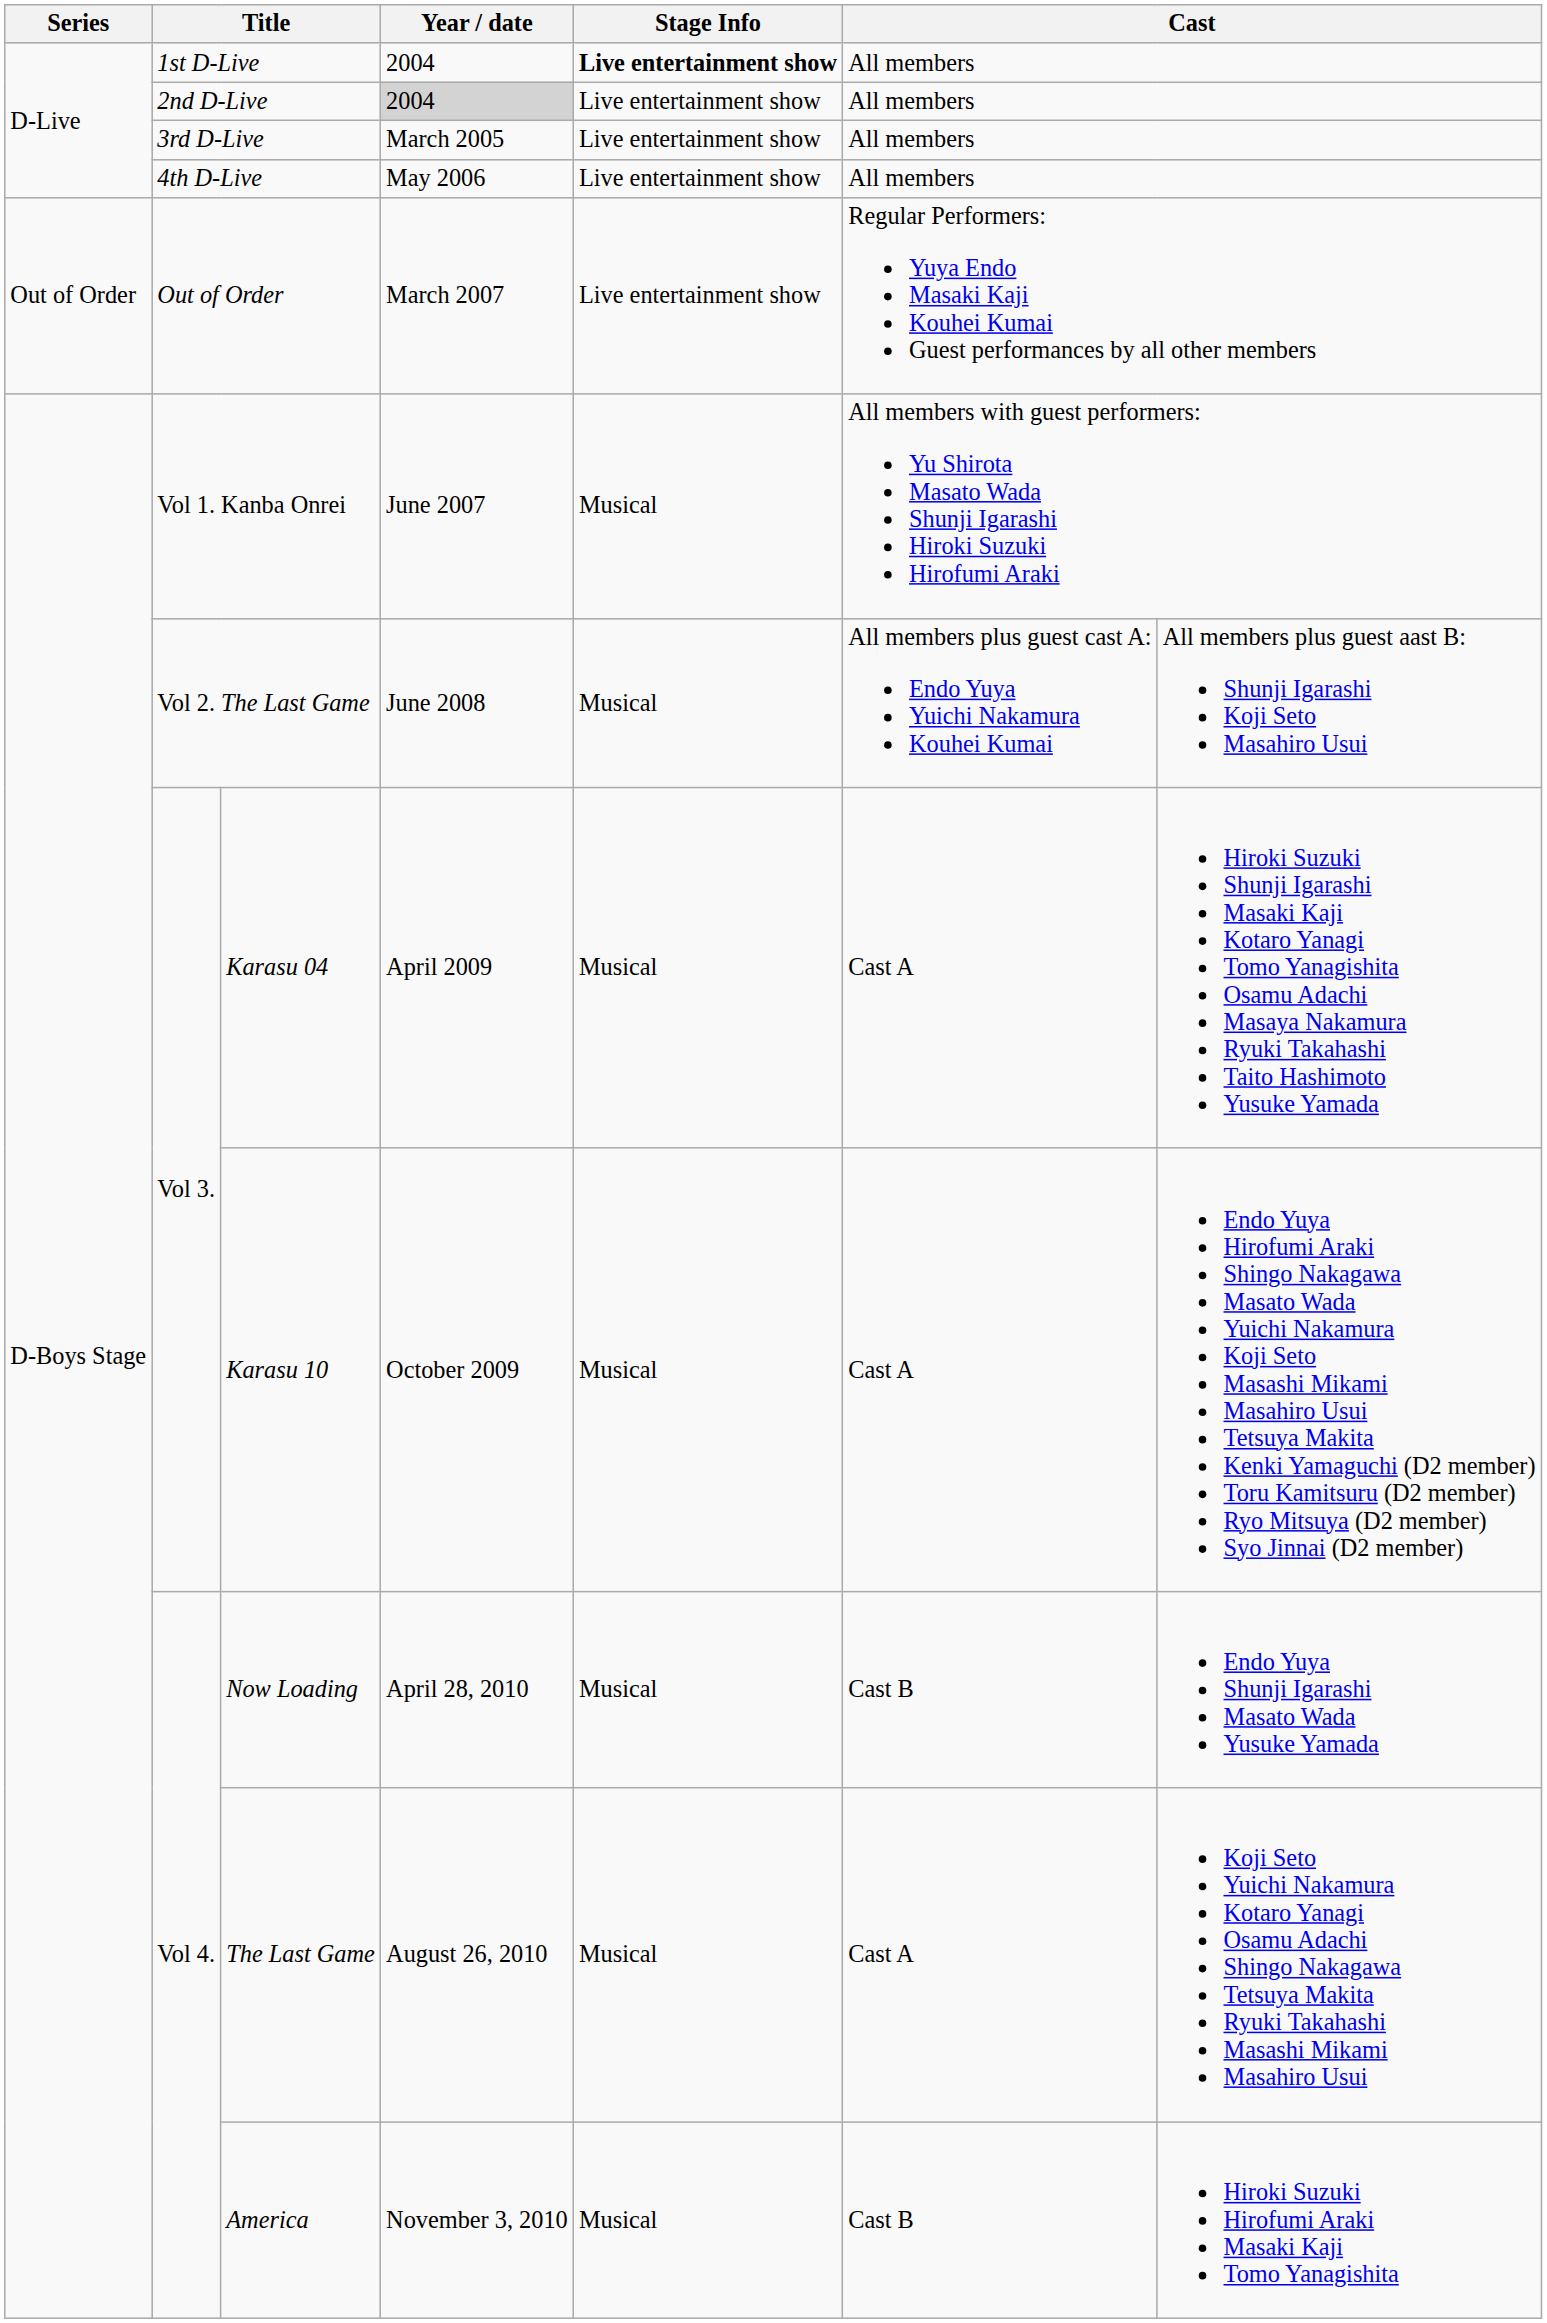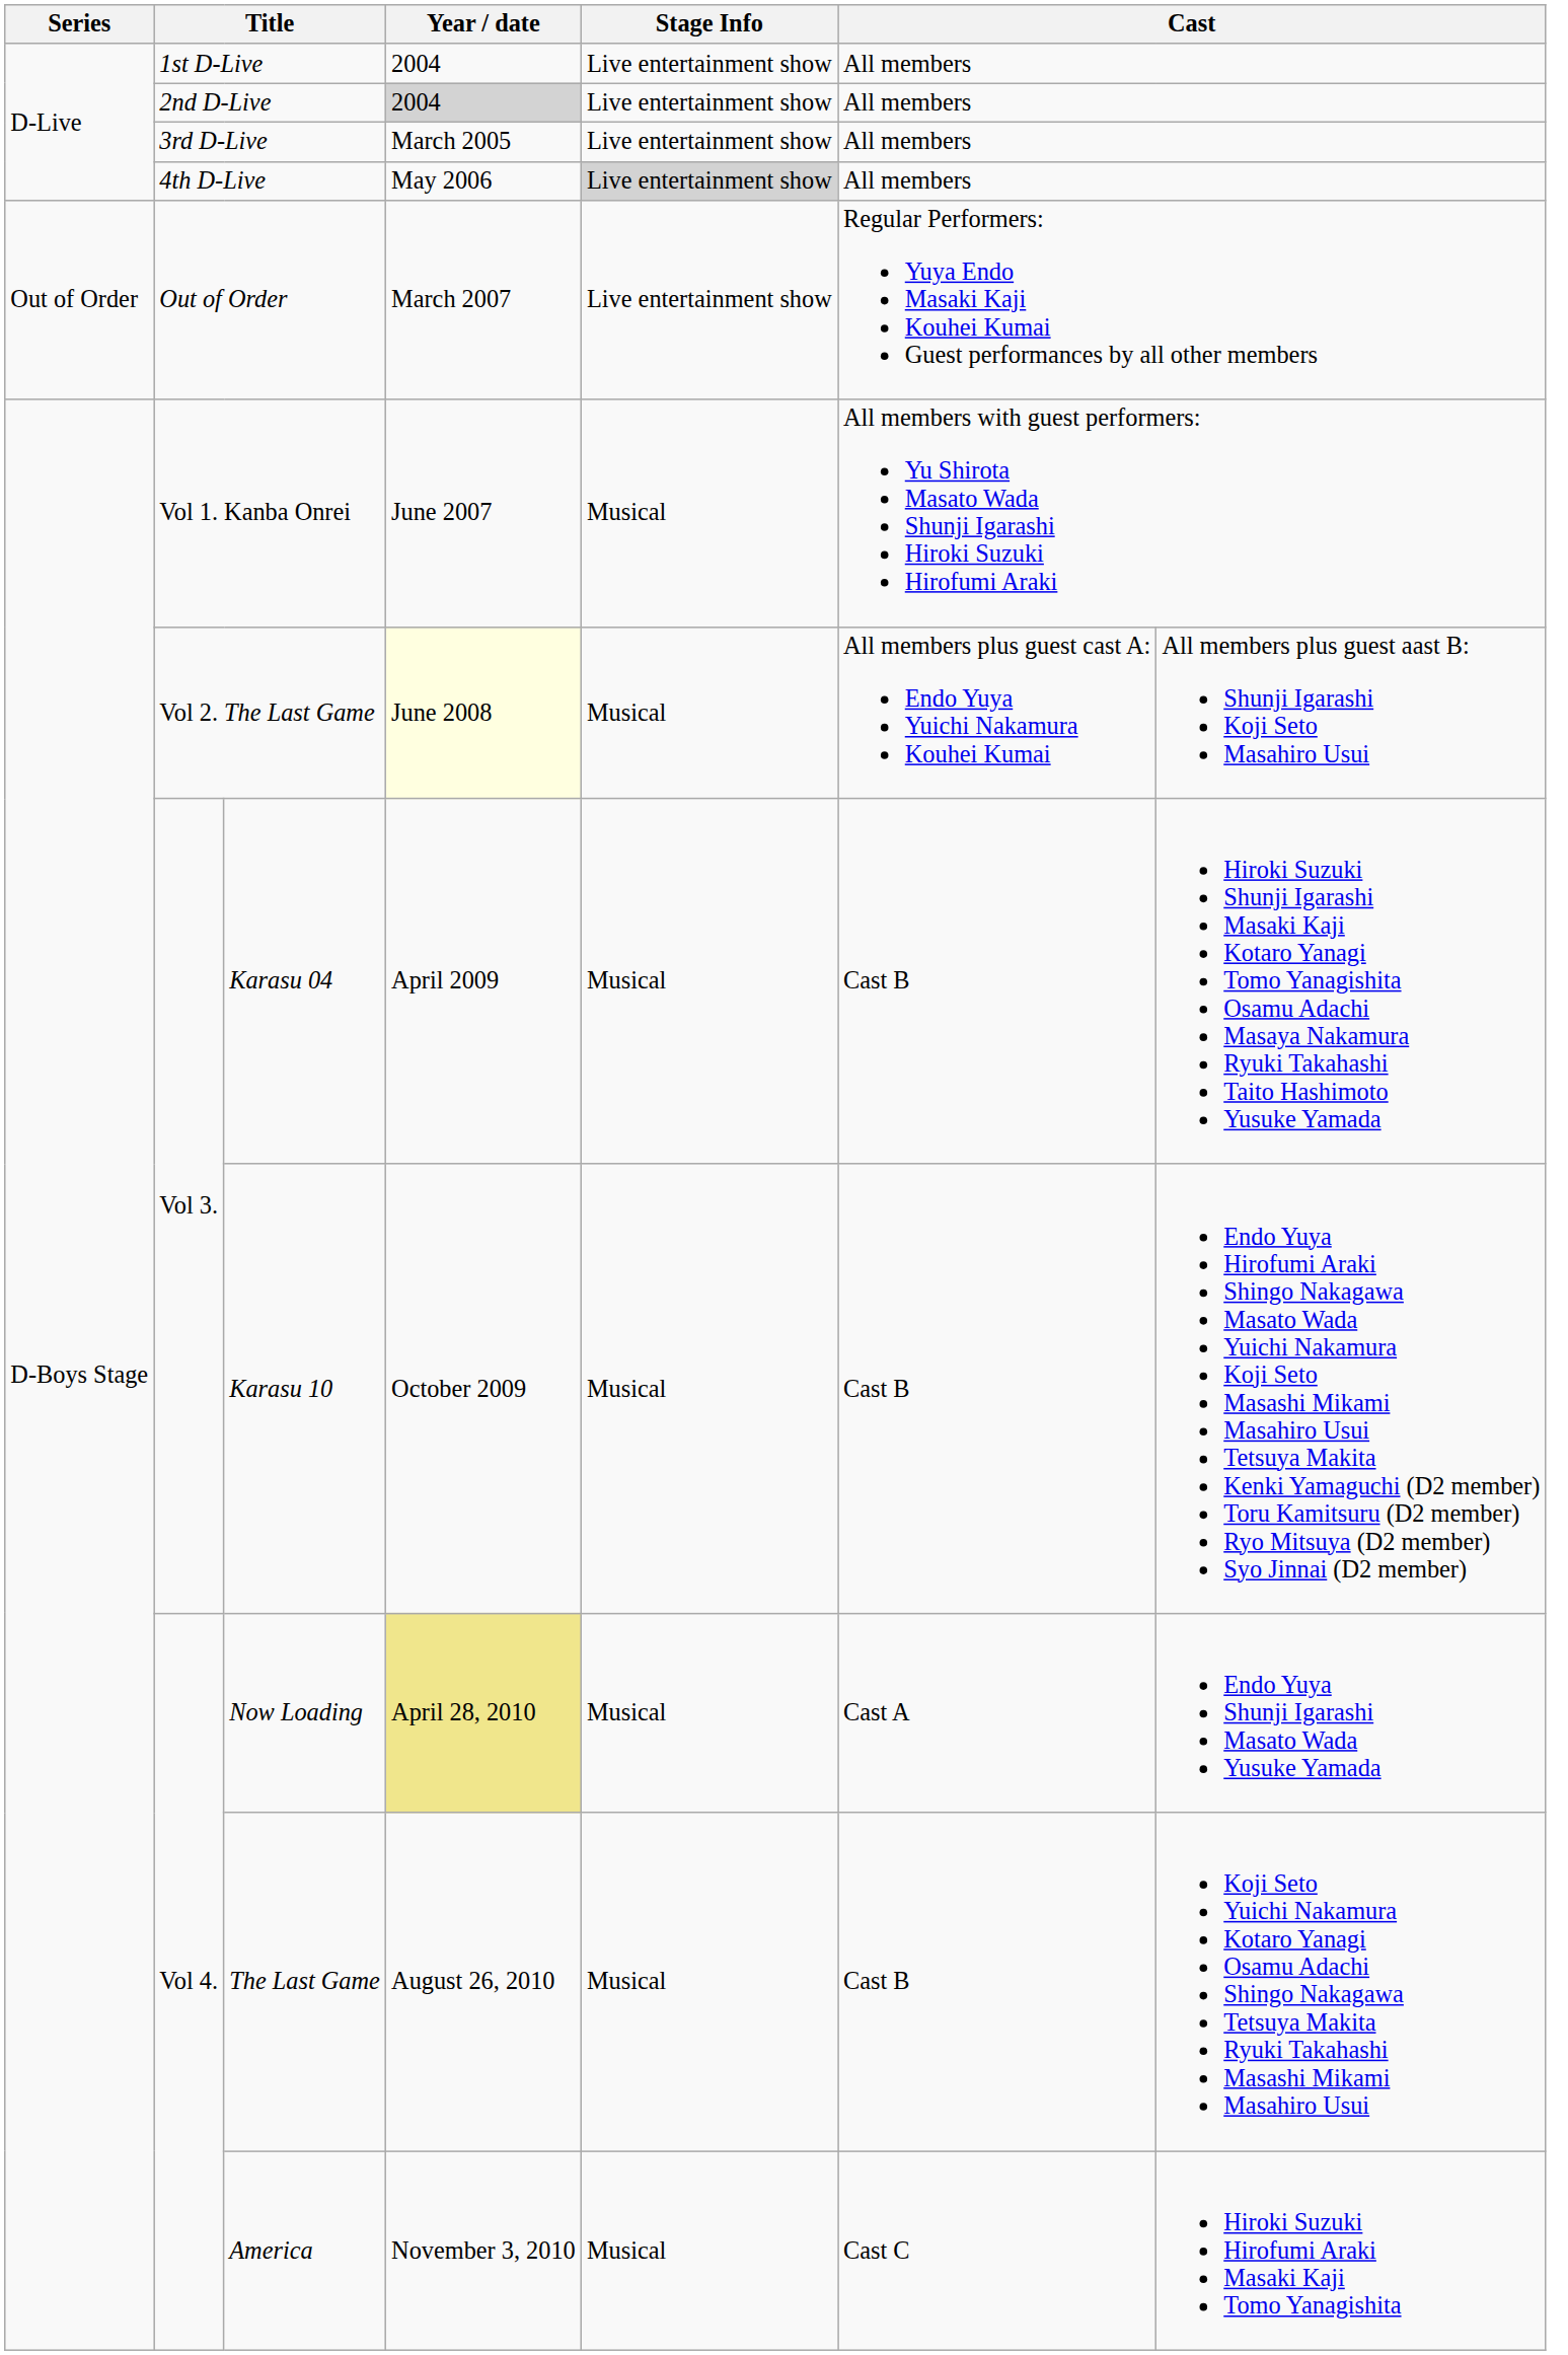 <table class="wikitable">
 <tr>
 <th>Series</th>
 <th colspan="2">Title</th>
 <th>Year / date</th>
 <th>Stage Info</th>
 <th colspan="2">Cast</th>
 </tr>
 <tr>
 <td rowspan="4">D-Live</td>
 <td colspan="2"><em>1st D-Live</em></td>
 <td>2004</td>
-<td><strong>Live entertainment show</strong></td>
+<td>Live entertainment show</td>
 <td colspan="2">All members</td>
 </tr>
 <tr>
 <td colspan="2"><em>2nd D-Live</em></td>
 <td style="background: lightgrey;">2004</td>
 <td>Live entertainment show</td>
 <td colspan="2">All members</td>
 </tr>
 <tr>
 <td colspan="2"><em>3rd D-Live</em></td>
 <td>March 2005</td>
 <td>Live entertainment show</td>
 <td colspan="2">All members</td>
 </tr>
 <tr>
 <td colspan="2"><em>4th D-Live</em></td>
 <td>May 2006</td>
-<td>Live entertainment show</td>
+<td style="background: lightgrey;">Live entertainment show</td>
 <td colspan="2">All members</td>
 </tr>
 <tr>
 <td>Out of Order</td>
 <td colspan="2"><em>Out of Order</em></td>
 <td>March 2007</td>
 <td>Live entertainment show</td>
 <td colspan="2">Regular Performers:<br><ul><li><a href='#'>Yuya Endo</a></li><li><a href='#'>Masaki Kaji</a></li><li><a href='#'>Kouhei Kumai</a></li><li>Guest performances by all other members</li></ul></td>
 </tr>
 <tr>
 <td rowspan="7">D-Boys Stage</td>
 <td colspan="2">Vol 1. Kanba Onrei</td>
 <td>June 2007</td>
 <td>Musical</td>
 <td colspan="2">All members with guest performers:<br><ul><li><a href='#'>Yu Shirota</a></li><li><a href='#'>Masato Wada</a></li><li><a href='#'>Shunji Igarashi</a></li><li><a href='#'>Hiroki Suzuki</a></li><li><a href='#'>Hirofumi Araki</a></li></ul></td>
 </tr>
 <tr>
 <td colspan="2">Vol 2. <em>The Last Game</em></td>
-<td>June 2008</td>
+<td style="background: lightyellow;">June 2008</td>
 <td>Musical</td>
 <td>All members plus guest cast A:<br><ul><li><a href='#'>Endo Yuya</a></li><li><a href='#'>Yuichi Nakamura</a></li><li><a href='#'>Kouhei Kumai</a></li></ul></td>
 <td>All members plus guest aast B:<br><ul><li><a href='#'>Shunji Igarashi</a></li><li><a href='#'>Koji Seto</a></li><li><a href='#'>Masahiro Usui</a></li></ul></td>
 </tr>
 <tr>
 <td rowspan="2">Vol 3.</td>
 <td><em>Karasu 04</em></td>
 <td>April 2009</td>
 <td>Musical</td>
-<td>Cast A</td>
+<td>Cast B</td>
 <td><br><ul><li><a href='#'>Hiroki Suzuki</a></li><li><a href='#'>Shunji Igarashi</a></li><li><a href='#'>Masaki Kaji</a></li><li><a href='#'>Kotaro Yanagi</a></li><li><a href='#'>Tomo Yanagishita</a></li><li><a href='#'>Osamu Adachi</a></li><li><a href='#'>Masaya Nakamura</a></li><li><a href='#'>Ryuki Takahashi</a></li><li><a href='#'>Taito Hashimoto</a></li><li><a href='#'>Yusuke Yamada</a></li></ul></td>
 </tr>
 <tr>
 <td><em>Karasu 10</em></td>
 <td>October 2009</td>
 <td>Musical</td>
-<td>Cast A</td>
+<td>Cast B</td>
 <td><br><ul><li><a href='#'>Endo Yuya</a></li><li><a href='#'>Hirofumi Araki</a></li><li><a href='#'>Shingo Nakagawa</a></li><li><a href='#'>Masato Wada</a></li><li><a href='#'>Yuichi Nakamura</a></li><li><a href='#'>Koji Seto</a></li><li><a href='#'>Masashi Mikami</a></li><li><a href='#'>Masahiro Usui</a></li><li><a href='#'>Tetsuya Makita</a></li><li><a href='#'>Kenki Yamaguchi</a> (D2 member)</li><li><a href='#'>Toru Kamitsuru</a> (D2 member)</li><li><a href='#'>Ryo Mitsuya</a> (D2 member)</li><li><a href='#'>Syo Jinnai</a> (D2 member)</li></ul></td>
 </tr>
 <tr>
 <td rowspan="3 ">Vol 4.</td>
 <td><em>Now Loading</em></td>
-<td>April 28, 2010</td>
+<td style="background: khaki;">April 28, 2010</td>
 <td>Musical</td>
-<td>Cast B</td>
+<td>Cast A</td>
 <td><br><ul><li><a href='#'>Endo Yuya</a></li><li><a href='#'>Shunji Igarashi</a></li><li><a href='#'>Masato Wada</a></li><li><a href='#'>Yusuke Yamada</a></li></ul></td>
 </tr>
 <tr>
 <td><em>The Last Game</em></td>
 <td>August 26, 2010</td>
 <td>Musical</td>
-<td>Cast A</td>
+<td>Cast B</td>
 <td><br><ul><li><a href='#'>Koji Seto</a></li><li><a href='#'>Yuichi Nakamura</a></li><li><a href='#'>Kotaro Yanagi</a></li><li><a href='#'>Osamu Adachi</a></li><li><a href='#'>Shingo Nakagawa</a></li><li><a href='#'>Tetsuya Makita</a></li><li><a href='#'>Ryuki Takahashi</a></li><li><a href='#'>Masashi Mikami</a></li><li><a href='#'>Masahiro Usui</a></li></ul></td>
 </tr>
 <tr>
 <td><em>America</em></td>
 <td>November 3, 2010</td>
 <td>Musical</td>
-<td>Cast B</td>
+<td>Cast C</td>
 <td><br><ul><li><a href='#'>Hiroki Suzuki</a></li><li><a href='#'>Hirofumi Araki</a></li><li><a href='#'>Masaki Kaji</a></li><li><a href='#'>Tomo Yanagishita</a></li></ul></td>
 </tr>
 </table>
